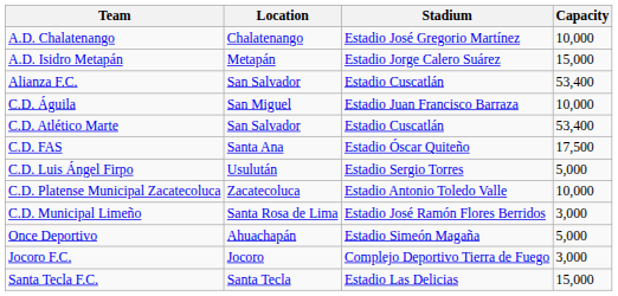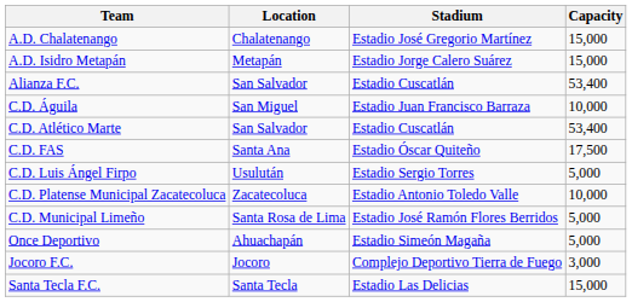 <table class="wikitable sortable">
 <tr>
 <th>Team</th>
 <th>Location</th>
 <th>Stadium</th>
 <th>Capacity</th>
 </tr>
 <tr>
 <td><a href='#'>A.D. Chalatenango</a></td>
 <td><a href='#'>Chalatenango</a></td>
 <td><a href='#'>Estadio José Gregorio Martínez</a></td>
-<td>10,000</td>
+<td>15,000</td>
 </tr>
 <tr>
 <td><a href='#'>A.D. Isidro Metapán</a></td>
 <td><a href='#'>Metapán</a></td>
 <td><a href='#'>Estadio Jorge Calero Suárez</a></td>
 <td>15,000</td>
 </tr>
 <tr>
 <td><a href='#'>Alianza F.C.</a></td>
 <td><a href='#'>San Salvador</a></td>
 <td><a href='#'>Estadio Cuscatlán</a></td>
 <td>53,400</td>
 </tr>
 <tr>
 <td><a href='#'>C.D. Águila</a></td>
 <td><a href='#'>San Miguel</a></td>
 <td><a href='#'>Estadio Juan Francisco Barraza</a></td>
 <td>10,000</td>
 </tr>
 <tr>
 <td><a href='#'>C.D. Atlético Marte</a></td>
 <td><a href='#'>San Salvador</a></td>
 <td><a href='#'>Estadio Cuscatlán</a></td>
 <td>53,400</td>
 </tr>
 <tr>
 <td><a href='#'>C.D. FAS</a></td>
 <td><a href='#'>Santa Ana</a></td>
 <td><a href='#'>Estadio Óscar Quiteño</a></td>
 <td>17,500</td>
 </tr>
 <tr>
 <td><a href='#'>C.D. Luis Ángel Firpo</a></td>
 <td><a href='#'>Usulután</a></td>
 <td><a href='#'>Estadio Sergio Torres</a></td>
 <td>5,000</td>
 </tr>
 <tr>
 <td><a href='#'>C.D. Platense Municipal Zacatecoluca</a></td>
 <td><a href='#'>Zacatecoluca</a></td>
 <td><a href='#'>Estadio Antonio Toledo Valle</a></td>
 <td>10,000</td>
 </tr>
 <tr>
 <td><a href='#'>C.D. Municipal Limeño</a></td>
 <td><a href='#'>Santa Rosa de Lima</a></td>
 <td><a href='#'>Estadio José Ramón Flores Berridos</a></td>
-<td>3,000</td>
+<td>5,000</td>
 </tr>
 <tr>
 <td><a href='#'>Once Deportivo</a></td>
 <td><a href='#'>Ahuachapán</a></td>
 <td><a href='#'>Estadio Simeón Magaña</a></td>
 <td>5,000</td>
 </tr>
 <tr>
 <td><a href='#'>Jocoro F.C.</a></td>
 <td><a href='#'>Jocoro</a></td>
 <td><a href='#'>Complejo Deportivo Tierra de Fuego</a></td>
 <td>3,000</td>
 </tr>
 <tr>
 <td><a href='#'>Santa Tecla F.C.</a></td>
 <td><a href='#'>Santa Tecla</a></td>
 <td><a href='#'>Estadio Las Delicias</a></td>
 <td>15,000</td>
 </tr>
 </table>
